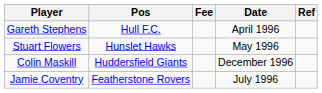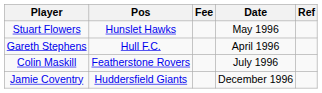 <table class="wikitable" style="text-align:center; width="70%; text-align:left">
 <tr>
 <th><strong>Player</strong></th>
 <th><strong>Pos</strong></th>
 <th><strong>Fee</strong></th>
 <th><strong>Date</strong></th>
 <th><strong>Ref</strong></th>
 </tr>
 <tr --->
+<td><a href='#'>Stuart Flowers</a></td>
+<td><a href='#'>Hunslet Hawks</a></td>
+<td></td>
+<td>May 1996</td>
+<td></td>
+</tr>
+<tr --->
 <td><a href='#'>Gareth Stephens</a></td>
 <td><a href='#'>Hull F.C.</a></td>
 <td></td>
 <td>April 1996</td>
 <td></td>
 </tr>
 <tr --->
-<td><a href='#'>Stuart Flowers</a></td>
-<td><a href='#'>Hunslet Hawks</a></td>
+<td><a href='#'>Colin Maskill</a></td>
+<td><a href='#'>Featherstone Rovers</a></td>
 <td></td>
-<td>May 1996</td>
+<td>July 1996</td>
 <td></td>
 </tr>
 <tr --->
-<td><a href='#'>Colin Maskill</a></td>
+<td><a href='#'>Jamie Coventry</a></td>
 <td><a href='#'>Huddersfield Giants</a></td>
 <td></td>
 <td>December 1996</td>
 <td></td>
 </tr>
-<tr --->
-<td><a href='#'>Jamie Coventry</a></td>
-<td><a href='#'>Featherstone Rovers</a></td>
-<td></td>
-<td>July 1996</td>
-<td></td>
-</tr>
 </table>
